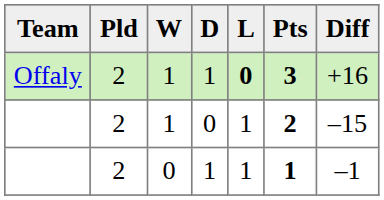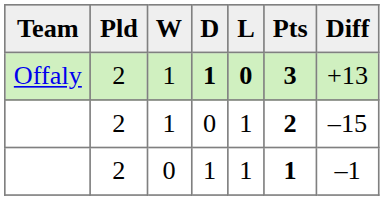 <table style=border-collapse:collapse border=1 cellspacing=0 cellpadding=5>
 <tr align=center bgcolor=#efefef>
 <th>Team</th>
 <th>Pld</th>
 <th>W</th>
 <th>D</th>
 <th>L</th>
 <th>Pts</th>
 <th>Diff</th>
 </tr>
 <tr align=center style="background:#D0F0C0;">
 <td style="text-align:left;"> <a href='#'>Offaly</a></td>
 <td>2</td>
 <td>1</td>
-<td>1</td>
+<td><strong>1</strong></td>
 <td><strong>0</strong></td>
 <td><strong>3</strong></td>
-<td>+16</td>
+<td>+13</td>
 </tr>
 <tr align=center style="background:#FFFFFF;">
 <td style="text-align:left;"> </td>
 <td>2</td>
 <td>1</td>
 <td>0</td>
 <td>1</td>
 <td><strong>2</strong></td>
 <td>–15</td>
 </tr>
 <tr align=center style="background:#FFFFFF;">
 <td style="text-align:left;"> </td>
 <td>2</td>
 <td>0</td>
 <td>1</td>
 <td>1</td>
 <td><strong>1</strong></td>
 <td>–1</td>
 </tr>
 </table>
